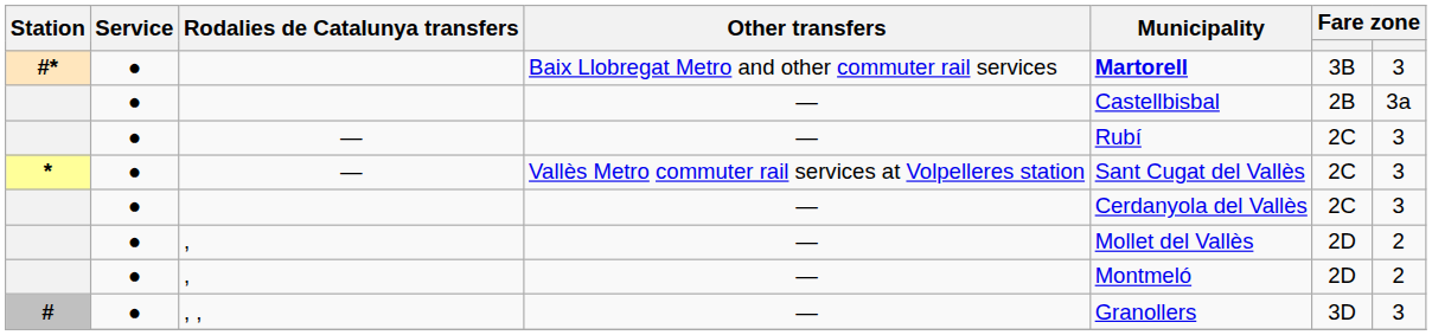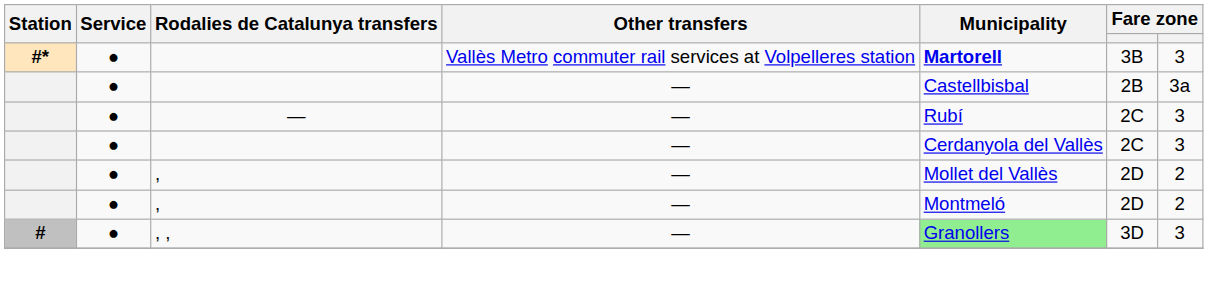 <table class="wikitable sortable plainrowheaders">
 <tr>
 <th scope=col rowspan=2>Station</th>
 <th scope=col rowspan=2>Service</th>
 <th scope=col rowspan=2>Rodalies de Catalunya transfers</th>
 <th scope=col rowspan=2>Other transfers</th>
 <th scope=col rowspan=2>Municipality</th>
 <th scope=col colspan=2>Fare zone</th>
 </tr>
 <tr>
 <th scope=col></th>
 <th scope=col></th>
 </tr>
 <tr>
 <th scope=row style="background-color:#FFE6BD">#*</th>
 <td align=center>●</td>
 <td></td>
-<td><a href='#'>Baix Llobregat Metro</a> and other <a href='#'>commuter rail</a> services</td>
+<td><a href='#'>Vallès Metro</a> <a href='#'>commuter rail</a> services at <a href='#'>Volpelleres station</a></td>
 <td><strong><a href='#'>Martorell</a></strong></td>
 <td align=center>3B</td>
 <td align=center>3</td>
 </tr>
 <tr>
 <th scope=row></th>
 <td align=center>●</td>
 <td></td>
 <td align=center>—</td>
 <td><a href='#'>Castellbisbal</a></td>
 <td align=center>2B</td>
 <td align=center>3a</td>
 </tr>
 <tr>
 <th scope=row></th>
 <td align=center>●</td>
 <td align=center>—</td>
 <td align=center>—</td>
 <td><a href='#'>Rubí</a></td>
-<td align=center>2C</td>
-<td align=center>3</td>
-</tr>
-<tr>
-<th scope=row style="background-color:#FFFF99">*</th>
-<td align=center>●</td>
-<td align=center>—</td>
-<td><a href='#'>Vallès Metro</a> <a href='#'>commuter rail</a> services at <a href='#'>Volpelleres station</a></td>
-<td><a href='#'>Sant Cugat del Vallès</a></td>
 <td align=center>2C</td>
 <td align=center>3</td>
 </tr>
 <tr>
 <th scope=row></th>
 <td align=center>●</td>
 <td></td>
 <td align=center>—</td>
 <td><a href='#'>Cerdanyola del Vallès</a></td>
 <td align=center>2C</td>
 <td align=center>3</td>
 </tr>
 <tr>
 <th scope=row></th>
 <td align=center>●</td>
 <td>, </td>
 <td align=center>—</td>
 <td><a href='#'>Mollet del Vallès</a></td>
 <td align=center>2D</td>
 <td align=center>2</td>
 </tr>
 <tr>
 <th scope=row></th>
 <td align=center>●</td>
 <td>, </td>
 <td align=center>—</td>
 <td><a href='#'>Montmeló</a></td>
 <td align=center>2D</td>
 <td align=center>2</td>
 </tr>
 <tr>
 <th scope=row style="background: #C0C0C0;">#</th>
 <td align=center>●</td>
 <td>, , </td>
 <td align=center>—</td>
-<td><a href='#'>Granollers</a></td>
+<td style="background: lightgreen;"><a href='#'>Granollers</a></td>
 <td align=center>3D</td>
 <td align=center>3</td>
 </tr>
 <tr>
 </tr>
 </table>
